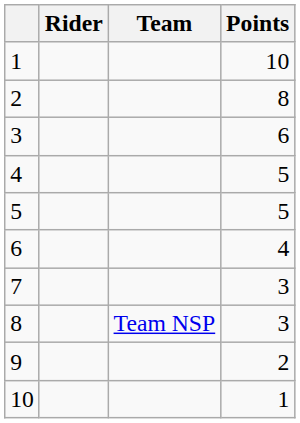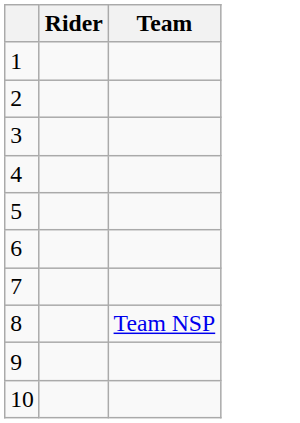 <table class="wikitable">
 <tr>
 <th></th>
 <th>Rider</th>
 <th>Team</th>
-<th>Points</th>
 </tr>
 <tr>
 <td>1</td>
 <td> </td>
 <td></td>
-<td align=right>10</td>
 </tr>
 <tr>
 <td>2</td>
 <td></td>
 <td></td>
-<td align=right>8</td>
 </tr>
 <tr>
 <td>3</td>
 <td></td>
 <td></td>
-<td align=right>6</td>
 </tr>
 <tr>
 <td>4</td>
 <td></td>
 <td></td>
-<td align=right>5</td>
 </tr>
 <tr>
 <td>5</td>
 <td></td>
 <td></td>
-<td align=right>5</td>
 </tr>
 <tr>
 <td>6</td>
 <td></td>
 <td></td>
-<td align=right>4</td>
 </tr>
 <tr>
 <td>7</td>
 <td></td>
 <td></td>
-<td align=right>3</td>
 </tr>
 <tr>
 <td>8</td>
 <td></td>
 <td><a href='#'>Team NSP</a></td>
-<td align=right>3</td>
 </tr>
 <tr>
 <td>9</td>
 <td></td>
 <td></td>
-<td align=right>2</td>
 </tr>
 <tr>
 <td>10</td>
 <td></td>
 <td></td>
-<td align=right>1</td>
 </tr>
 </table>
